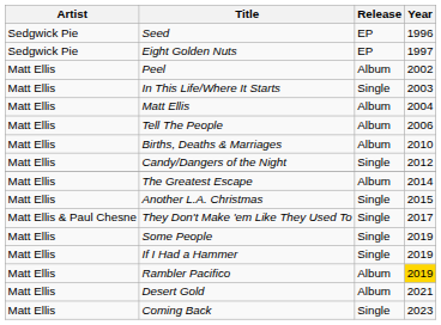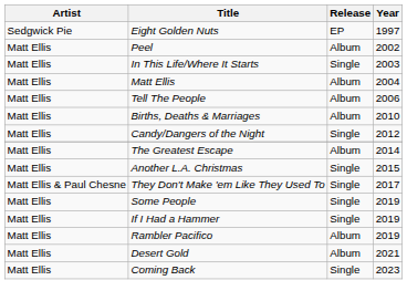 <table class="wikitable">
 <tr>
 <th>Artist</th>
 <th>Title</th>
 <th>Release</th>
 <th>Year</th>
-</tr>
-<tr>
-<td>Sedgwick Pie</td>
-<td><em>Seed</em></td>
-<td>EP</td>
-<td>1996</td>
 </tr>
 <tr>
 <td>Sedgwick Pie</td>
 <td><em>Eight Golden Nuts</em></td>
 <td>EP</td>
 <td>1997</td>
 </tr>
 <tr>
 <td>Matt Ellis</td>
 <td><em>Peel</em></td>
 <td>Album</td>
 <td>2002</td>
 </tr>
 <tr>
 <td>Matt Ellis</td>
 <td><em>In This Life/Where It Starts</em></td>
 <td>Single</td>
 <td>2003</td>
 </tr>
 <tr>
 <td>Matt Ellis</td>
 <td><em>Matt Ellis</em></td>
 <td>Album</td>
 <td>2004</td>
 </tr>
 <tr>
 <td>Matt Ellis</td>
 <td><em>Tell The People</em></td>
 <td>Album</td>
 <td>2006</td>
 </tr>
 <tr>
 <td>Matt Ellis</td>
 <td><em>Births, Deaths & Marriages</em></td>
 <td>Album</td>
 <td>2010</td>
 </tr>
 <tr>
 <td>Matt Ellis</td>
 <td><em>Candy/Dangers of the Night</em></td>
 <td>Single</td>
 <td>2012</td>
 </tr>
 <tr>
 </tr>
 <tr | Matt Ellis || >
 </tr>
 <tr>
 <td>Matt Ellis</td>
 <td><em>The Greatest Escape</em></td>
 <td>Album</td>
 <td>2014</td>
 </tr>
 <tr>
 <td>Matt Ellis</td>
 <td><em>Another L.A. Christmas</em></td>
 <td>Single</td>
 <td>2015</td>
 </tr>
 <tr>
 <td>Matt Ellis & Paul Chesne</td>
 <td><em>They Don't Make 'em Like They Used To</em></td>
 <td>Single</td>
 <td>2017</td>
 </tr>
 <tr>
 <td>Matt Ellis</td>
 <td><em>Some People</em></td>
 <td>Single</td>
 <td>2019</td>
 </tr>
 <tr>
 <td>Matt Ellis</td>
 <td><em>If I Had a Hammer</em></td>
 <td>Single</td>
 <td>2019</td>
 </tr>
 <tr>
 <td>Matt Ellis</td>
 <td><em>Rambler Pacifico</em></td>
 <td>Album</td>
-<td style="background: gold;">2019</td>
+<td>2019</td>
 </tr>
 <tr>
 <td>Matt Ellis</td>
 <td><em>Desert Gold</em></td>
 <td>Album</td>
 <td>2021</td>
 </tr>
 <tr>
 <td>Matt Ellis</td>
 <td><em>Coming Back</em></td>
 <td>Single</td>
 <td>2023</td>
 </tr>
 </table>
